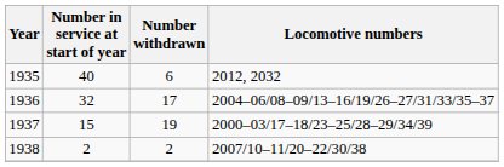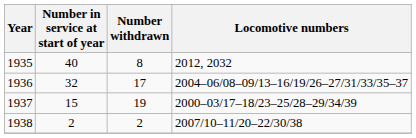 <table class=wikitable style=text-align:center>
 <tr>
 <th>Year</th>
 <th>Number in<br>service at<br>start of year</th>
 <th>Number<br>withdrawn</th>
 <th>Locomotive numbers</th>
 </tr>
 <tr>
 <td>1935</td>
 <td>40</td>
-<td>6</td>
+<td>8</td>
 <td align=left>2012, 2032</td>
 </tr>
 <tr>
 <td>1936</td>
 <td>32</td>
 <td>17</td>
 <td align=left>2004–06/08–09/13–16/19/26–27/31/33/35–37</td>
 </tr>
 <tr>
 <td>1937</td>
 <td>15</td>
 <td>19</td>
 <td align=left>2000–03/17–18/23–25/28–29/34/39</td>
 </tr>
 <tr>
 <td>1938</td>
 <td>2</td>
 <td>2</td>
 <td align=left>2007/10–11/20–22/30/38</td>
 </tr>
 <tr>
 </tr>
 </table>
